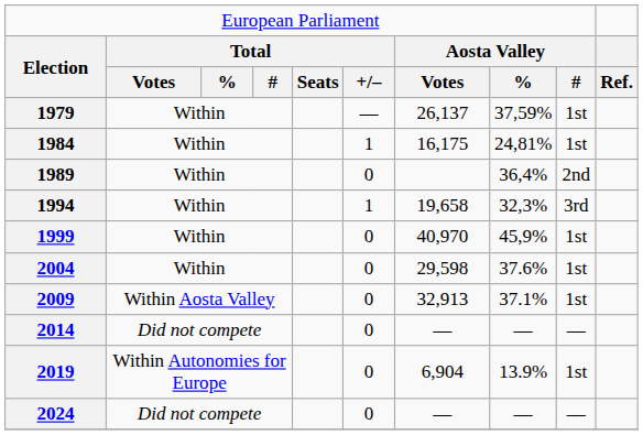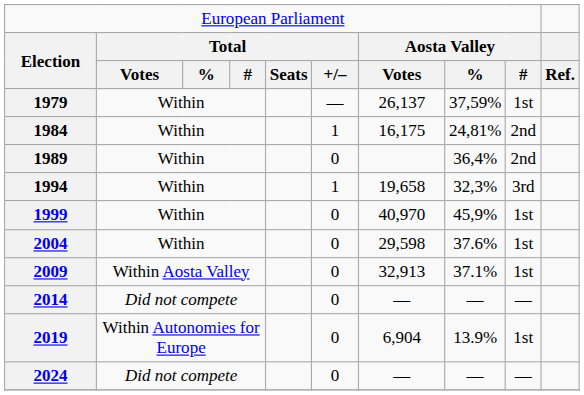 <table class="wikitable" style="font-size:95%; text-align:center;">
 <tr>
 <td colspan="9"><a href='#'>European Parliament</a></td>
 <td></td>
 </tr>
 <tr>
 <th rowspan="2" width="75">Election</th>
 <th colspan="5">Total</th>
 <th colspan="3">Aosta Valley</th>
 <th></th>
 </tr>
 <tr>
 <th width="70">Votes</th>
 <th width="35">%</th>
 <th width="25">#</th>
 <th>Seats</th>
 <th width="35">+/–</th>
 <th width="70">Votes</th>
 <th width="35">%</th>
 <th width="25">#</th>
 <th>Ref.</th>
 </tr>
 <tr>
 <th>1979</th>
 <td colspan="3">Within </td>
 <td></td>
 <td>—</td>
 <td>26,137</td>
 <td>37,59%</td>
 <td>1st</td>
 <td></td>
 </tr>
 <tr>
 <th>1984</th>
 <td colspan="3">Within </td>
 <td></td>
 <td>1</td>
 <td>16,175</td>
 <td>24,81%</td>
-<td>1st</td>
+<td>2nd</td>
 <td></td>
 </tr>
 <tr>
 <th>1989</th>
 <td colspan="3">Within </td>
 <td></td>
 <td>0</td>
 <td></td>
 <td>36,4%</td>
 <td>2nd</td>
 <td></td>
 </tr>
 <tr>
 <th>1994</th>
 <td colspan="3">Within </td>
 <td></td>
 <td>1</td>
 <td>19,658</td>
 <td>32,3%</td>
 <td>3rd</td>
 <td></td>
 </tr>
 <tr>
 <th><a href='#'>1999</a></th>
 <td colspan="3">Within </td>
 <td></td>
 <td>0</td>
 <td>40,970</td>
 <td>45,9%</td>
 <td>1st</td>
 <td></td>
 </tr>
 <tr>
 <th><a href='#'>2004</a></th>
 <td colspan="3">Within </td>
 <td></td>
 <td>0</td>
 <td>29,598</td>
 <td>37.6%</td>
 <td>1st</td>
 <td></td>
 </tr>
 <tr>
 <th><a href='#'>2009</a></th>
 <td colspan="3">Within <a href='#'>Aosta Valley</a></td>
 <td></td>
 <td>0</td>
 <td>32,913</td>
 <td>37.1%</td>
 <td>1st</td>
 <td></td>
 </tr>
 <tr>
 <th><a href='#'>2014</a></th>
 <td colspan="3"><em>Did not compete</em></td>
 <td></td>
 <td>0</td>
 <td>—</td>
 <td>—</td>
 <td>—</td>
 <td></td>
 </tr>
 <tr>
 <th><a href='#'>2019</a></th>
 <td colspan="3">Within <a href='#'>Autonomies for Europe</a></td>
 <td></td>
 <td>0</td>
 <td>6,904</td>
 <td>13.9%</td>
 <td>1st</td>
 <td></td>
 </tr>
 <tr>
 <th><a href='#'>2024</a></th>
 <td colspan="3"><em>Did not compete</em></td>
 <td></td>
 <td>0</td>
 <td>—</td>
 <td>—</td>
 <td>—</td>
 <td></td>
 </tr>
 <tr>
 </tr>
 </table>
